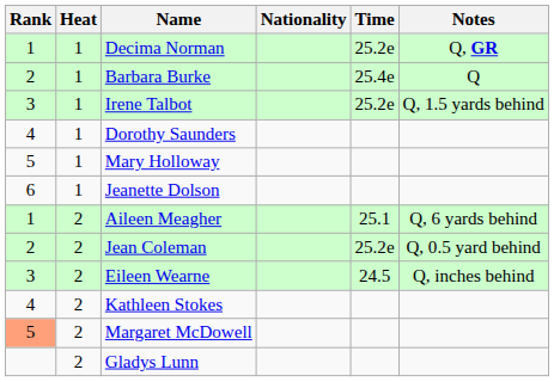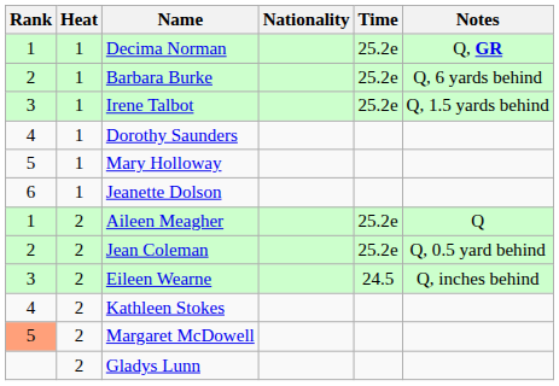 <table class="wikitable sortable" style="text-align:center">
 <tr>
 <th>Rank</th>
 <th>Heat</th>
 <th>Name</th>
 <th>Nationality</th>
 <th>Time</th>
 <th>Notes</th>
 </tr>
 <tr bgcolor=ccffcc>
 <td>1</td>
 <td>1</td>
 <td align=left><a href='#'>Decima Norman</a></td>
 <td align=left></td>
 <td>25.2e</td>
 <td>Q, <strong><a href='#'>GR</a></strong></td>
 </tr>
 <tr bgcolor=ccffcc>
 <td>2</td>
 <td>1</td>
 <td align=left><a href='#'>Barbara Burke</a></td>
 <td align=left></td>
-<td>25.4e</td>
-<td>Q</td>
+<td>25.2e</td>
+<td>Q, 6 yards behind</td>
 </tr>
 <tr bgcolor=ccffcc>
 <td>3</td>
 <td>1</td>
 <td align=left><a href='#'>Irene Talbot</a></td>
 <td align=left></td>
 <td>25.2e</td>
 <td>Q, 1.5 yards behind</td>
 </tr>
 <tr>
 <td>4</td>
 <td>1</td>
 <td align=left><a href='#'>Dorothy Saunders</a></td>
 <td align=left></td>
 <td></td>
 <td></td>
 </tr>
 <tr>
 <td>5</td>
 <td>1</td>
 <td align=left><a href='#'>Mary Holloway</a></td>
 <td align=left></td>
 <td></td>
 <td></td>
 </tr>
 <tr>
 <td>6</td>
 <td>1</td>
 <td align=left><a href='#'>Jeanette Dolson</a></td>
 <td align=left></td>
 <td></td>
 <td></td>
 </tr>
 <tr bgcolor=ccffcc>
 <td>1</td>
 <td>2</td>
 <td align=left><a href='#'>Aileen Meagher</a></td>
 <td align=left></td>
-<td>25.1</td>
-<td>Q, 6 yards behind</td>
+<td>25.2e</td>
+<td>Q</td>
 </tr>
 <tr bgcolor=ccffcc>
 <td>2</td>
 <td>2</td>
 <td align=left><a href='#'>Jean Coleman</a></td>
 <td align=left></td>
 <td>25.2e</td>
 <td>Q, 0.5 yard behind</td>
 </tr>
 <tr bgcolor=ccffcc>
 <td>3</td>
 <td>2</td>
 <td align=left><a href='#'>Eileen Wearne</a></td>
 <td align=left></td>
 <td>24.5</td>
 <td>Q, inches behind</td>
 </tr>
 <tr>
 <td>4</td>
 <td>2</td>
 <td align=left><a href='#'>Kathleen Stokes</a></td>
 <td align=left></td>
 <td></td>
 <td></td>
 </tr>
 <tr>
 <td style="background: lightsalmon;">5</td>
 <td>2</td>
 <td align=left><a href='#'>Margaret McDowell</a></td>
 <td align=left></td>
 <td></td>
 <td></td>
 </tr>
 <tr>
 <td></td>
 <td>2</td>
 <td align=left><a href='#'>Gladys Lunn</a></td>
 <td align=left></td>
 <td></td>
 <td></td>
 </tr>
 </table>
